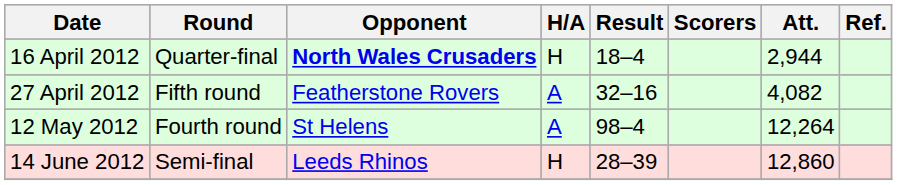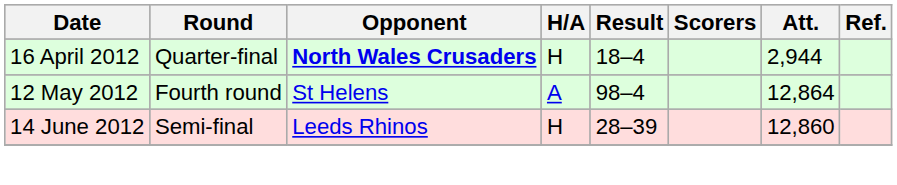 <table class="wikitable" style="font-size:85%;">
 <tr>
 <th>Date</th>
 <th>Round</th>
 <th>Opponent</th>
 <th>H/A</th>
 <th>Result</th>
 <th>Scorers</th>
 <th>Att.</th>
 <th>Ref.</th>
 </tr>
 <tr style="background:#ddffdd">
 <td>16 April 2012</td>
 <td>Quarter-final</td>
 <td><strong> <a href='#'>North Wales Crusaders</a></strong></td>
 <td>H</td>
 <td>18–4</td>
 <td></td>
 <td>2,944</td>
 <td></td>
 </tr>
 <tr style="background:#ddffdd">
-<td>27 April 2012</td>
-<td>Fifth round</td>
-<td> <a href='#'>Featherstone Rovers</a></td>
-<td><a href='#'>A</a></td>
-<td>32–16</td>
-<td></td>
-<td>4,082</td>
-<td></td>
-</tr>
-<tr style="background:#ddffdd">
 <td>12 May 2012</td>
 <td>Fourth round</td>
 <td> <a href='#'>St Helens</a></td>
 <td><a href='#'>A</a></td>
 <td>98–4</td>
 <td></td>
-<td>12,264</td>
+<td>12,864</td>
 <td></td>
 </tr>
 <tr style="background:#ffdddd">
 <td>14 June 2012</td>
 <td>Semi-final</td>
 <td> <a href='#'>Leeds Rhinos</a></td>
 <td>H</td>
 <td>28–39</td>
 <td></td>
 <td>12,860</td>
 <td></td>
 </tr>
 <tr>
 </tr>
 </table>
